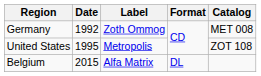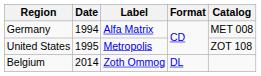 <table class="wikitable">
 <tr>
 <th>Region</th>
 <th>Date</th>
 <th>Label</th>
 <th>Format</th>
 <th>Catalog</th>
 </tr>
 <tr>
 <td>Germany</td>
-<td>1992</td>
-<td><a href='#'>Zoth Ommog</a></td>
+<td>1994</td>
+<td><a href='#'>Alfa Matrix</a></td>
 <td rowspan="2"><a href='#'>CD</a></td>
 <td>MET 008</td>
 </tr>
 <tr>
 <td>United States</td>
 <td>1995</td>
 <td><a href='#'>Metropolis</a></td>
 <td>ZOT 108</td>
 </tr>
 <tr>
 <td>Belgium</td>
-<td>2015</td>
-<td><a href='#'>Alfa Matrix</a></td>
+<td>2014</td>
+<td><a href='#'>Zoth Ommog</a></td>
 <td><a href='#'>DL</a></td>
 <td></td>
 </tr>
 </table>
